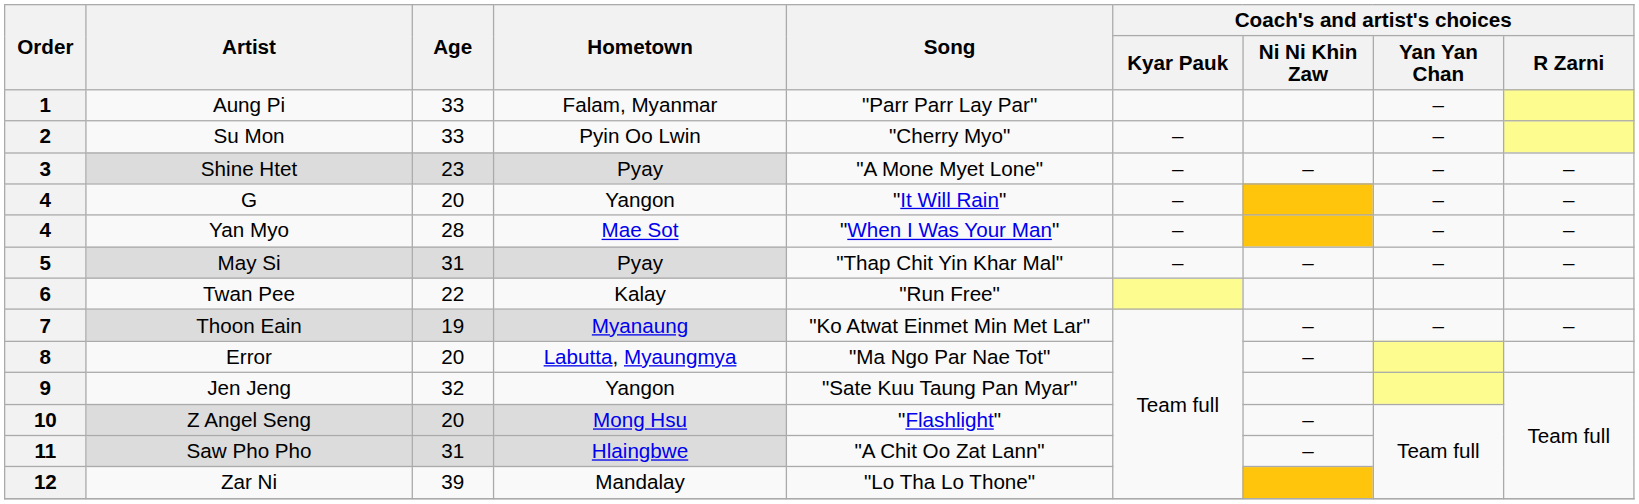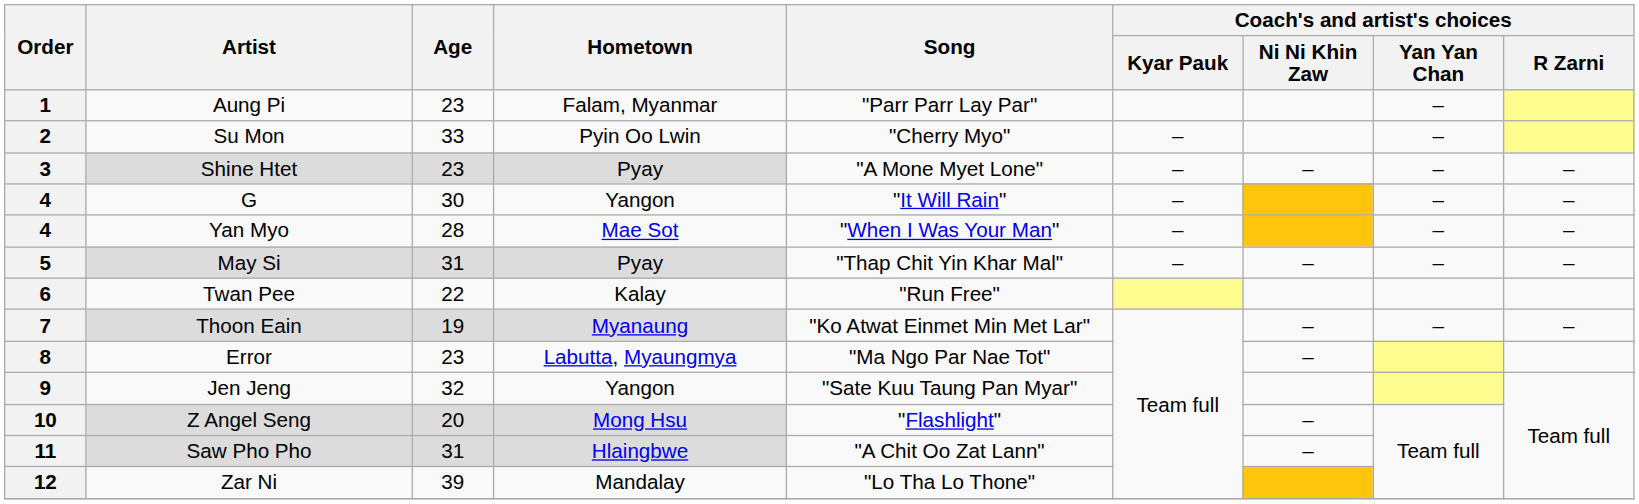 <table class="wikitable" style="text-align:center; line-height:17px; width:100%;">
 <tr>
 <th scope="col" rowspan="2" width="05%">Order</th>
 <th scope="col" rowspan="2" width="20%">Artist</th>
 <th scope="col" rowspan="2" width="05%">Age</th>
 <th scope="col" rowspan="2" width="18%">Hometown</th>
 <th scope="col" rowspan="2" width="20%">Song</th>
 <th scope="col" colspan="4" width="32%">Coach's and artist's choices</th>
 </tr>
 <tr>
 <th width="08%">Kyar Pauk</th>
 <th width="08%">Ni Ni Khin Zaw</th>
 <th width="08%">Yan Yan Chan</th>
 <th width="08%">R Zarni</th>
 </tr>
 <tr>
 <th>1</th>
 <td>Aung Pi</td>
-<td>33</td>
+<td>23</td>
 <td>Falam, Myanmar</td>
 <td>"Parr Parr Lay Par"</td>
 <td><strong></strong></td>
 <td><strong></strong></td>
 <td>–</td>
 <td style="background:#fdfc8f;"><strong></strong></td>
 </tr>
 <tr>
 <th>2</th>
 <td>Su Mon</td>
 <td>33</td>
 <td>Pyin Oo Lwin</td>
 <td>"Cherry Myo"</td>
 <td>–</td>
 <td><strong></strong></td>
 <td>–</td>
 <td style="background:#fdfc8f;"><strong></strong></td>
 </tr>
 <tr>
 <th>3</th>
 <td style="background:#DCDCDC;">Shine Htet</td>
 <td style="background:#DCDCDC;">23</td>
 <td style="background:#DCDCDC;">Pyay</td>
 <td>"A Mone Myet Lone"</td>
 <td>–</td>
 <td>–</td>
 <td>–</td>
 <td>–</td>
 </tr>
 <tr>
 <th>4</th>
 <td>G</td>
-<td>20</td>
+<td>30</td>
 <td>Yangon</td>
 <td>"<a href='#'>It Will Rain</a>"</td>
 <td>–</td>
 <td style="background:#FFC40C;"><strong></strong></td>
 <td>–</td>
 <td>–</td>
 </tr>
 <tr>
 <th>4</th>
 <td>Yan Myo</td>
 <td>28</td>
 <td><a href='#'>Mae Sot</a></td>
 <td>"<a href='#'>When I Was Your Man</a>"</td>
 <td>–</td>
 <td style="background:#FFC40C;"><strong></strong></td>
 <td>–</td>
 <td>–</td>
 </tr>
 <tr>
 <th>5</th>
 <td style="background:#DCDCDC;">May Si</td>
 <td style="background:#DCDCDC;">31</td>
 <td style="background:#DCDCDC;">Pyay</td>
 <td>"Thap Chit Yin Khar Mal"</td>
 <td>–</td>
 <td>–</td>
 <td>–</td>
 <td>–</td>
 </tr>
 <tr>
 <th>6</th>
 <td>Twan Pee</td>
 <td>22</td>
 <td>Kalay</td>
 <td>"Run Free"</td>
 <td style="background:#fdfc8f;"><strong></strong></td>
 <td><strong></strong></td>
 <td><strong></strong></td>
 <td><strong></strong></td>
 </tr>
 <tr>
 <th>7</th>
 <td style="background:#DCDCDC;">Thoon Eain</td>
 <td style="background:#DCDCDC;">19</td>
 <td style="background:#DCDCDC;"><a href='#'>Myanaung</a></td>
 <td>"Ko Atwat Einmet Min Met Lar"</td>
 <td rowspan="6">Team full</td>
 <td>–</td>
 <td>–</td>
 <td>–</td>
 </tr>
 <tr>
 <th>8</th>
 <td>Error</td>
-<td>20</td>
+<td>23</td>
 <td><a href='#'>Labutta</a>, <a href='#'>Myaungmya</a></td>
 <td>"Ma Ngo Par Nae Tot"</td>
 <td>–</td>
 <td style="background:#fdfc8f;"><strong></strong></td>
 <td><strong></strong></td>
 </tr>
 <tr>
 <th>9</th>
 <td>Jen Jeng</td>
 <td>32</td>
 <td>Yangon</td>
 <td>"Sate Kuu Taung Pan Myar"</td>
 <td><strong></strong></td>
 <td style="background:#fdfc8f;"><strong></strong></td>
 <td rowspan="4">Team full</td>
 </tr>
 <tr>
 <th>10</th>
 <td style="background:#DCDCDC;">Z Angel Seng</td>
 <td style="background:#DCDCDC;">20</td>
 <td style="background:#DCDCDC;"><a href='#'>Mong Hsu</a></td>
 <td>"<a href='#'>Flashlight</a>"</td>
 <td>–</td>
 <td rowspan="3">Team full</td>
 </tr>
 <tr>
 <th>11</th>
 <td style="background:#DCDCDC;">Saw Pho Pho</td>
 <td style="background:#DCDCDC;">31</td>
 <td style="background:#DCDCDC;"><a href='#'>Hlaingbwe</a></td>
 <td>"A Chit Oo Zat Lann"</td>
 <td>–</td>
 </tr>
 <tr>
 <th>12</th>
 <td>Zar Ni</td>
 <td>39</td>
 <td>Mandalay</td>
 <td>"Lo Tha Lo Thone"</td>
 <td style="background:#FFC40C;"><strong></strong></td>
 </tr>
 <tr>
 </tr>
 </table>
